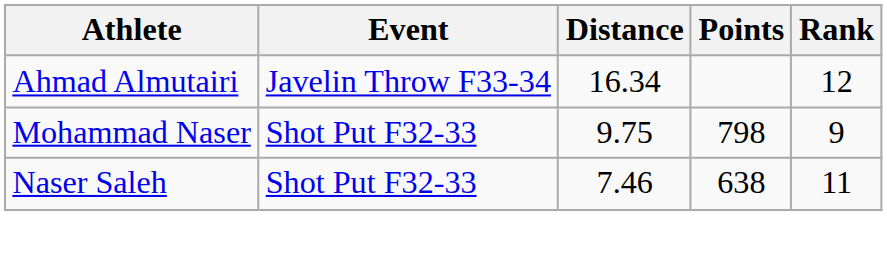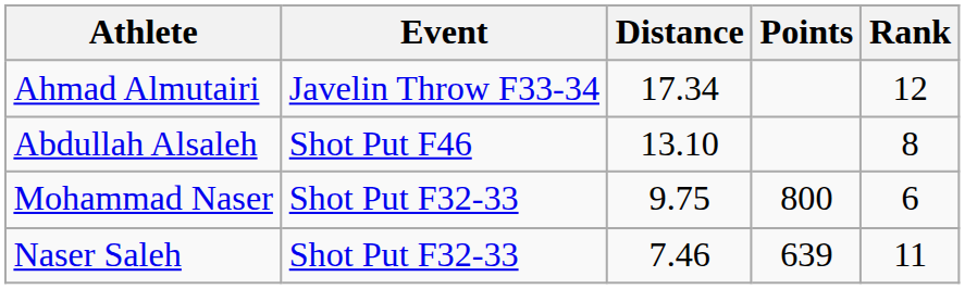 <table class="wikitable">
 <tr>
 <th>Athlete</th>
 <th>Event</th>
 <th>Distance</th>
 <th>Points</th>
 <th>Rank</th>
 </tr>
 <tr align=center>
 <td align=left><a href='#'>Ahmad Almutairi</a></td>
 <td align=left><a href='#'>Javelin Throw F33-34</a></td>
-<td>16.34</td>
+<td>17.34</td>
 <td></td>
 <td>12</td>
+</tr>
+<tr align=center>
+<td align=left><a href='#'>Abdullah Alsaleh</a></td>
+<td align=left><a href='#'>Shot Put F46</a></td>
+<td>13.10</td>
+<td></td>
+<td>8</td>
 </tr>
 <tr align=center>
 <td align=left><a href='#'>Mohammad Naser</a></td>
 <td align=left><a href='#'>Shot Put F32-33</a></td>
 <td>9.75</td>
-<td>798</td>
-<td>9</td>
+<td>800</td>
+<td>6</td>
 </tr>
 <tr align=center>
 <td align=left><a href='#'>Naser Saleh</a></td>
 <td align=left><a href='#'>Shot Put F32-33</a></td>
 <td>7.46</td>
-<td>638</td>
+<td>639</td>
 <td>11</td>
 </tr>
 </table>
